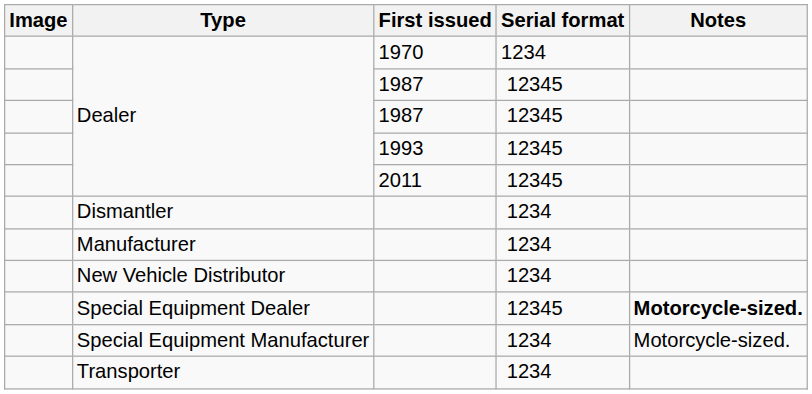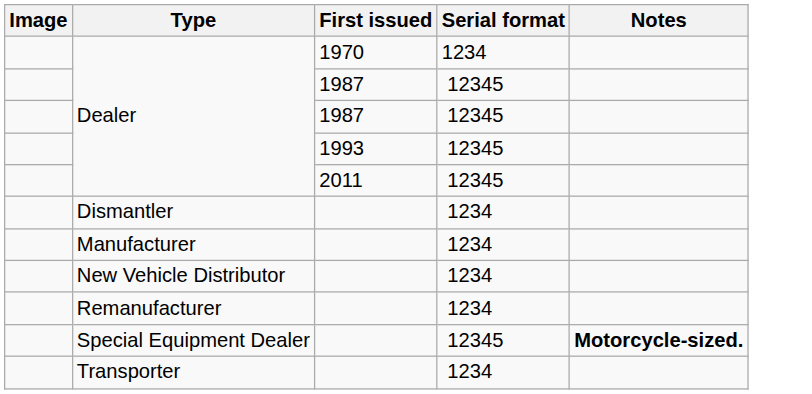 <table class=wikitable>
 <tr>
 <th>Image</th>
 <th>Type</th>
 <th>First issued</th>
 <th>Serial format</th>
 <th>Notes</th>
 </tr>
 <tr>
 <td></td>
 <td rowspan="5">Dealer</td>
 <td>1970</td>
 <td> 1234 </td>
 <td></td>
 </tr>
 <tr>
 <td></td>
 <td>1987</td>
 <td> 12345 </td>
 <td></td>
 </tr>
 <tr>
 <td></td>
 <td>1987</td>
 <td> 12345 </td>
 <td></td>
 </tr>
 <tr>
 <td></td>
 <td>1993</td>
 <td> 12345 </td>
 <td></td>
 </tr>
 <tr>
 <td></td>
 <td>2011</td>
 <td> 12345 </td>
 </tr>
 <tr>
 <td></td>
 <td>Dismantler</td>
 <td></td>
 <td> 1234 </td>
 <td></td>
 </tr>
 <tr>
 <td></td>
 <td>Manufacturer</td>
 <td></td>
 <td> 1234 </td>
 <td></td>
 </tr>
 <tr>
 <td></td>
 <td>New Vehicle Distributor</td>
 <td></td>
 <td> 1234 </td>
 <td></td>
 </tr>
 <tr>
 <td></td>
+<td>Remanufacturer</td>
+<td></td>
+<td> 1234 </td>
+<td></td>
+</tr>
+<tr>
+<td></td>
 <td>Special Equipment Dealer</td>
 <td></td>
 <td> 12345</td>
 <td><strong>Motorcycle-sized.</strong></td>
-</tr>
-<tr>
-<td></td>
-<td>Special Equipment Manufacturer</td>
-<td></td>
-<td> 1234</td>
-<td>Motorcycle-sized.</td>
 </tr>
 <tr>
 <td></td>
 <td>Transporter</td>
 <td></td>
 <td> 1234 </td>
 <td></td>
 </tr>
 </table>
